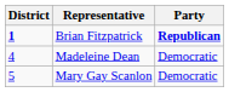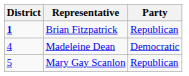 <table class="wikitable">
 <tr>
 <th>District</th>
 <th>Representative</th>
 <th>Party</th>
 </tr>
 <tr>
 <td><strong><a href='#'>1</a></strong></td>
 <td><a href='#'>Brian Fitzpatrick</a></td>
-<td><strong><a href='#'>Republican</a></strong></td>
+<td><a href='#'>Republican</a></td>
 </tr>
 <tr>
 <td><a href='#'>4</a></td>
 <td><a href='#'>Madeleine Dean</a></td>
 <td><a href='#'>Democratic</a></td>
 </tr>
 <tr>
 <td><a href='#'>5</a></td>
 <td><a href='#'>Mary Gay Scanlon</a></td>
-<td><a href='#'>Democratic</a></td>
+<td><a href='#'>Republican</a></td>
 </tr>
 </table>
